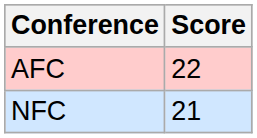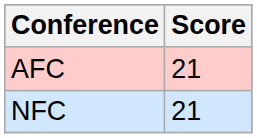 <table class="wikitable">
 <tr>
 <th>Conference</th>
 <th>Score</th>
 </tr>
 <tr>
 <td style="background:#FFCCCC">AFC</td>
-<td style="background:#FFCCCC">22</td>
+<td style="background:#FFCCCC">21</td>
 </tr>
 <tr>
 <td style="background:#D0E7FF">NFC</td>
 <td style="background:#D0E7FF">21</td>
 </tr>
 </table>
